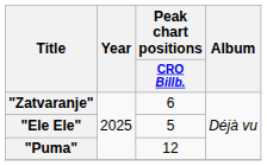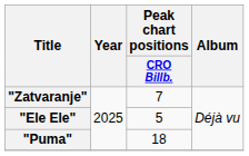 <table class="wikitable plainrowheaders" style="text-align:center;">
 <tr>
 <th scope="col" rowspan="2">Title</th>
 <th scope="col" rowspan="2">Year</th>
 <th scope="col">Peak chart positions</th>
 <th scope="col" rowspan="2">Album</th>
 </tr>
 <tr>
 <th style="width:2.5em; font-size:85%"><a href='#'>CRO<br><em>Billb.</em></a><br></th>
 </tr>
 <tr>
 <th scope="row">"Zatvaranje"<br></th>
 <td rowspan="3">2025</td>
-<td>6</td>
+<td>7</td>
 <td rowspan="3"><em>Déjà vu</em></td>
 </tr>
 <tr>
 <th scope="row">"Ele Ele"</th>
 <td>5</td>
 </tr>
 <tr>
 <th scope="row">"Puma"</th>
-<td>12</td>
+<td>18</td>
 </tr>
 <tr>
 </tr>
 </table>
